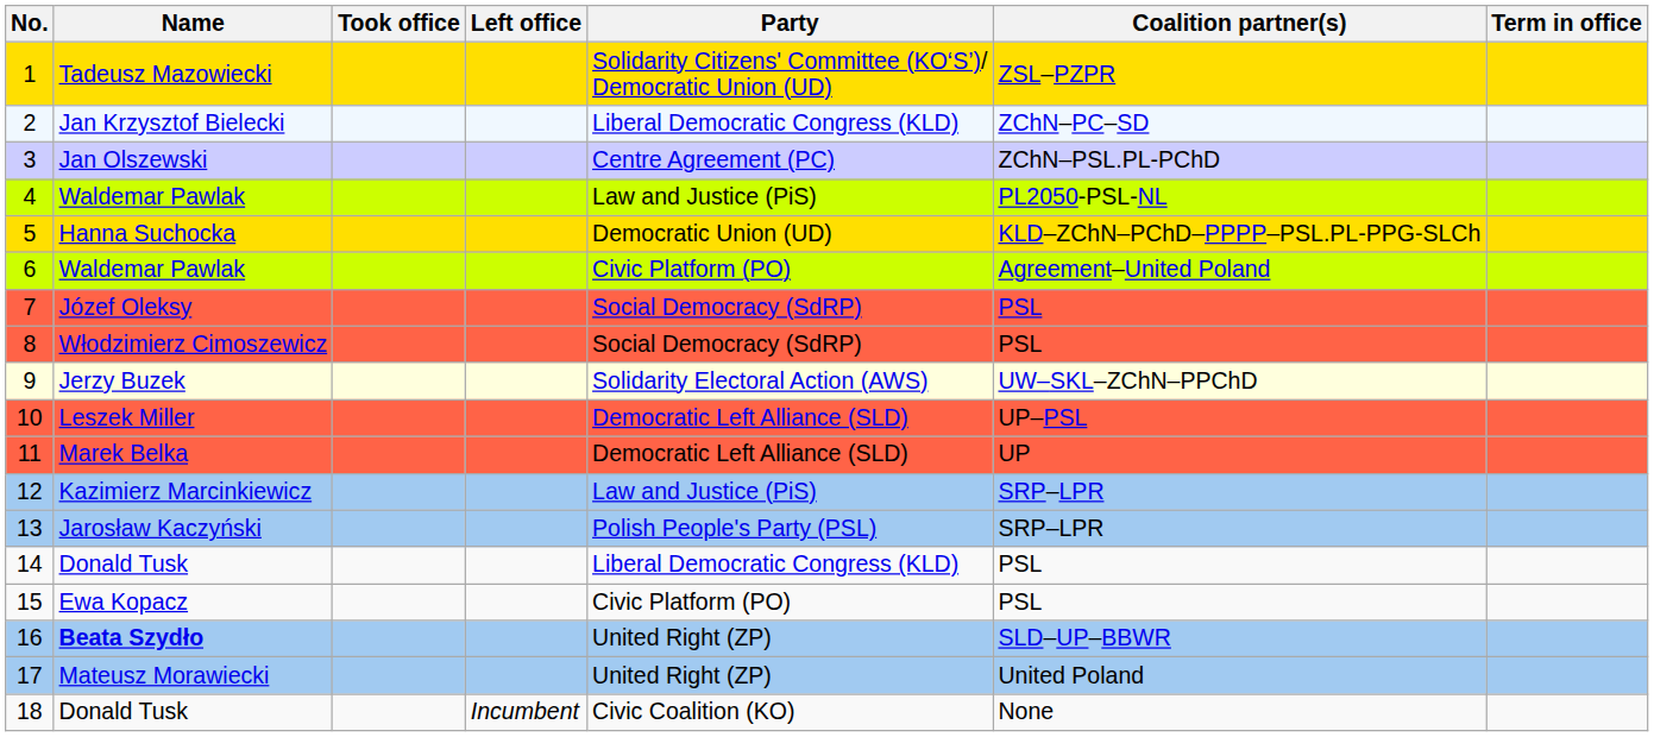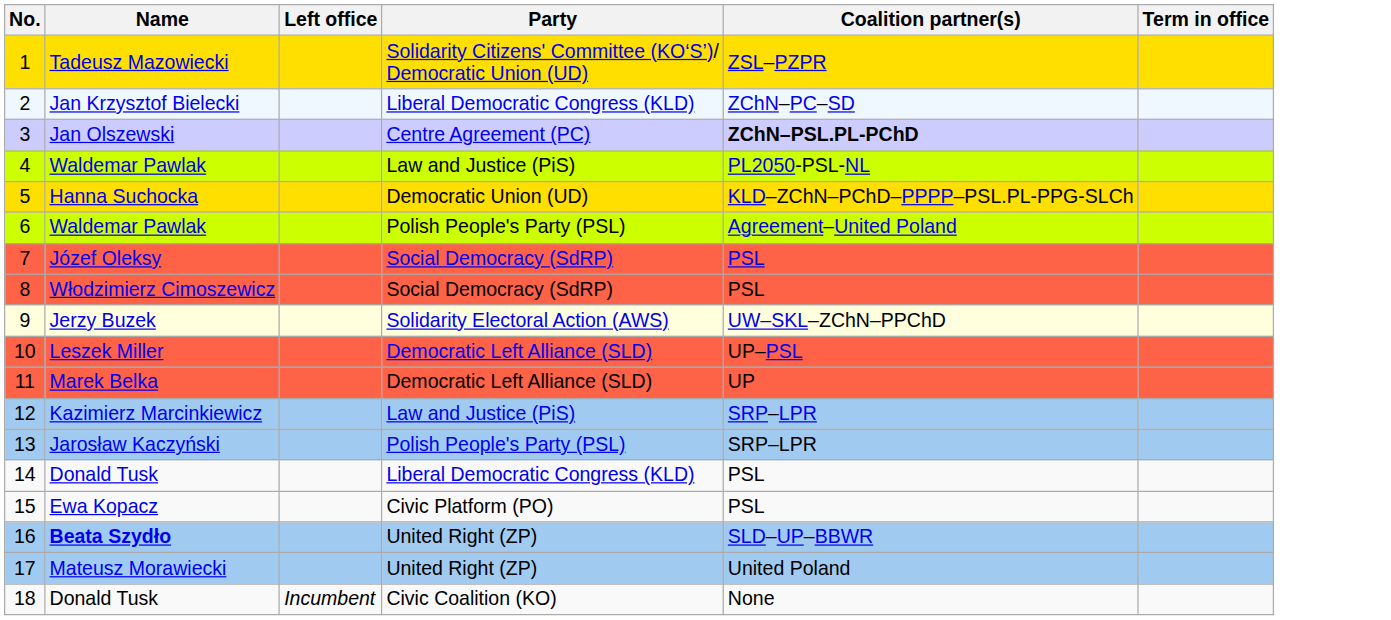 <table class="wikitable sortable">
 <tr>
 <th>No.</th>
 <th>Name</th>
-<th>Took office</th>
 <th>Left office</th>
 <th>Party</th>
 <th>Coalition partner(s)</th>
 <th>Term in office</th>
 </tr>
 <tr bgcolor=#FFDF00>
 <td align=center>1</td>
 <td><a href='#'>Tadeusz Mazowiecki</a></td>
 <td></td>
-<td></td>
 <td><a href='#'>Solidarity Citizens' Committee (KO‘S’)</a>/<br><a href='#'>Democratic Union (UD)</a></td>
 <td><a href='#'>ZSL</a>–<a href='#'>PZPR</a></td>
 <td></td>
 </tr>
 <tr bgcolor=#F0F8FF>
 <td align=center>2</td>
 <td><a href='#'>Jan Krzysztof Bielecki</a></td>
-<td></td>
 <td></td>
 <td><a href='#'>Liberal Democratic Congress (KLD)</a></td>
 <td><a href='#'>ZChN</a>–<a href='#'>PC</a>–<a href='#'>SD</a></td>
 <td></td>
 </tr>
 <tr bgcolor=#CCCCFF>
 <td align=center>3</td>
 <td><a href='#'>Jan Olszewski</a></td>
 <td></td>
-<td></td>
 <td><a href='#'>Centre Agreement (PC)</a></td>
-<td>ZChN–PSL.PL-PChD</td>
+<td><strong>ZChN–PSL.PL-PChD</strong></td>
 <td></td>
 </tr>
 <tr bgcolor=#CCFF00>
 <td align=center>4</td>
 <td><a href='#'>Waldemar Pawlak</a></td>
-<td></td>
 <td></td>
 <td>Law and Justice (PiS)</td>
 <td><a href='#'>PL2050</a>-PSL-<a href='#'>NL</a></td>
 <td></td>
 </tr>
 <tr bgcolor=#FFDF00>
 <td align=center>5</td>
 <td><a href='#'>Hanna Suchocka</a></td>
 <td></td>
-<td></td>
 <td>Democratic Union (UD)</td>
 <td><a href='#'>KLD</a>–ZChN–PChD–<a href='#'>PPPP</a>–PSL.PL-PPG-SLCh</td>
 <td></td>
 </tr>
 <tr bgcolor=#CCFF00>
 <td align=center>6</td>
 <td><a href='#'>Waldemar Pawlak</a></td>
 <td></td>
-<td></td>
-<td><a href='#'>Civic Platform (PO)</a></td>
+<td>Polish People's Party (PSL)</td>
 <td><a href='#'>Agreement</a>–<a href='#'>United Poland</a></td>
 <td></td>
 </tr>
 <tr bgcolor=#ff6347>
 <td align=center>7</td>
 <td><a href='#'>Józef Oleksy</a></td>
-<td></td>
 <td></td>
 <td><a href='#'>Social Democracy (SdRP)</a></td>
 <td><a href='#'>PSL</a></td>
 <td></td>
 </tr>
 <tr bgcolor=#ff6347>
 <td align=center>8</td>
 <td><a href='#'>Włodzimierz Cimoszewicz</a></td>
 <td></td>
-<td></td>
 <td>Social Democracy (SdRP)</td>
 <td>PSL</td>
 <td></td>
 </tr>
 <tr bgcolor=#ffffdd>
 <td align=center>9</td>
 <td><a href='#'>Jerzy Buzek</a></td>
-<td></td>
 <td></td>
 <td><a href='#'>Solidarity Electoral Action (AWS)</a></td>
 <td><a href='#'>UW–</a><a href='#'>SKL</a>–ZChN–PPChD</td>
 <td></td>
 </tr>
 <tr bgcolor=#ff6347>
 <td align=center>10</td>
 <td><a href='#'>Leszek Miller</a></td>
 <td></td>
-<td></td>
 <td><a href='#'>Democratic Left Alliance (SLD)</a></td>
 <td>UP–<a href='#'>PSL</a></td>
 <td></td>
 </tr>
 <tr bgcolor=#ff6347>
 <td align=center>11</td>
 <td><a href='#'>Marek Belka</a></td>
-<td></td>
 <td></td>
 <td>Democratic Left Alliance (SLD)</td>
 <td>UP</td>
 <td></td>
 </tr>
 <tr bgcolor=#A1CAF1>
 <td align=center>12</td>
 <td><a href='#'>Kazimierz Marcinkiewicz</a></td>
 <td></td>
-<td></td>
 <td><a href='#'>Law and Justice (PiS)</a></td>
 <td><a href='#'>SRP</a>–<a href='#'>LPR</a></td>
 <td></td>
 </tr>
 <tr bgcolor=#A1CAF1>
 <td align=center>13</td>
 <td><a href='#'>Jarosław Kaczyński</a></td>
-<td></td>
 <td></td>
 <td><a href='#'>Polish People's Party (PSL)</a></td>
 <td>SRP–LPR</td>
 <td></td>
 </tr>
 <tr bgcolor=>
 <td align=center>14</td>
 <td><a href='#'>Donald Tusk</a></td>
 <td></td>
-<td></td>
 <td><a href='#'>Liberal Democratic Congress (KLD)</a></td>
 <td>PSL</td>
 <td></td>
 </tr>
 <tr bgcolor=>
 <td align=center>15</td>
 <td><a href='#'>Ewa Kopacz</a></td>
-<td></td>
 <td></td>
 <td>Civic Platform (PO)</td>
 <td>PSL</td>
 <td></td>
 </tr>
 <tr bgcolor=#A1CAF1>
 <td align=center>16</td>
 <td><strong><a href='#'>Beata Szydło</a></strong></td>
 <td></td>
-<td></td>
 <td>United Right (ZP)</td>
 <td><a href='#'>SLD</a>–<a href='#'>UP</a>–<a href='#'>BBWR</a></td>
 <td></td>
 </tr>
 <tr bgcolor=#A1CAF1>
 <td align=center>17</td>
 <td><a href='#'>Mateusz Morawiecki</a></td>
 <td></td>
-<td></td>
 <td>United Right (ZP)</td>
 <td>United Poland</td>
 <td></td>
 </tr>
 <tr bgcolor=>
 <td align=center>18</td>
 <td>Donald Tusk</td>
-<td></td>
 <td><em>Incumbent</em></td>
 <td>Civic Coalition (KO)</td>
 <td>None</td>
 <td></td>
 </tr>
 </table>
